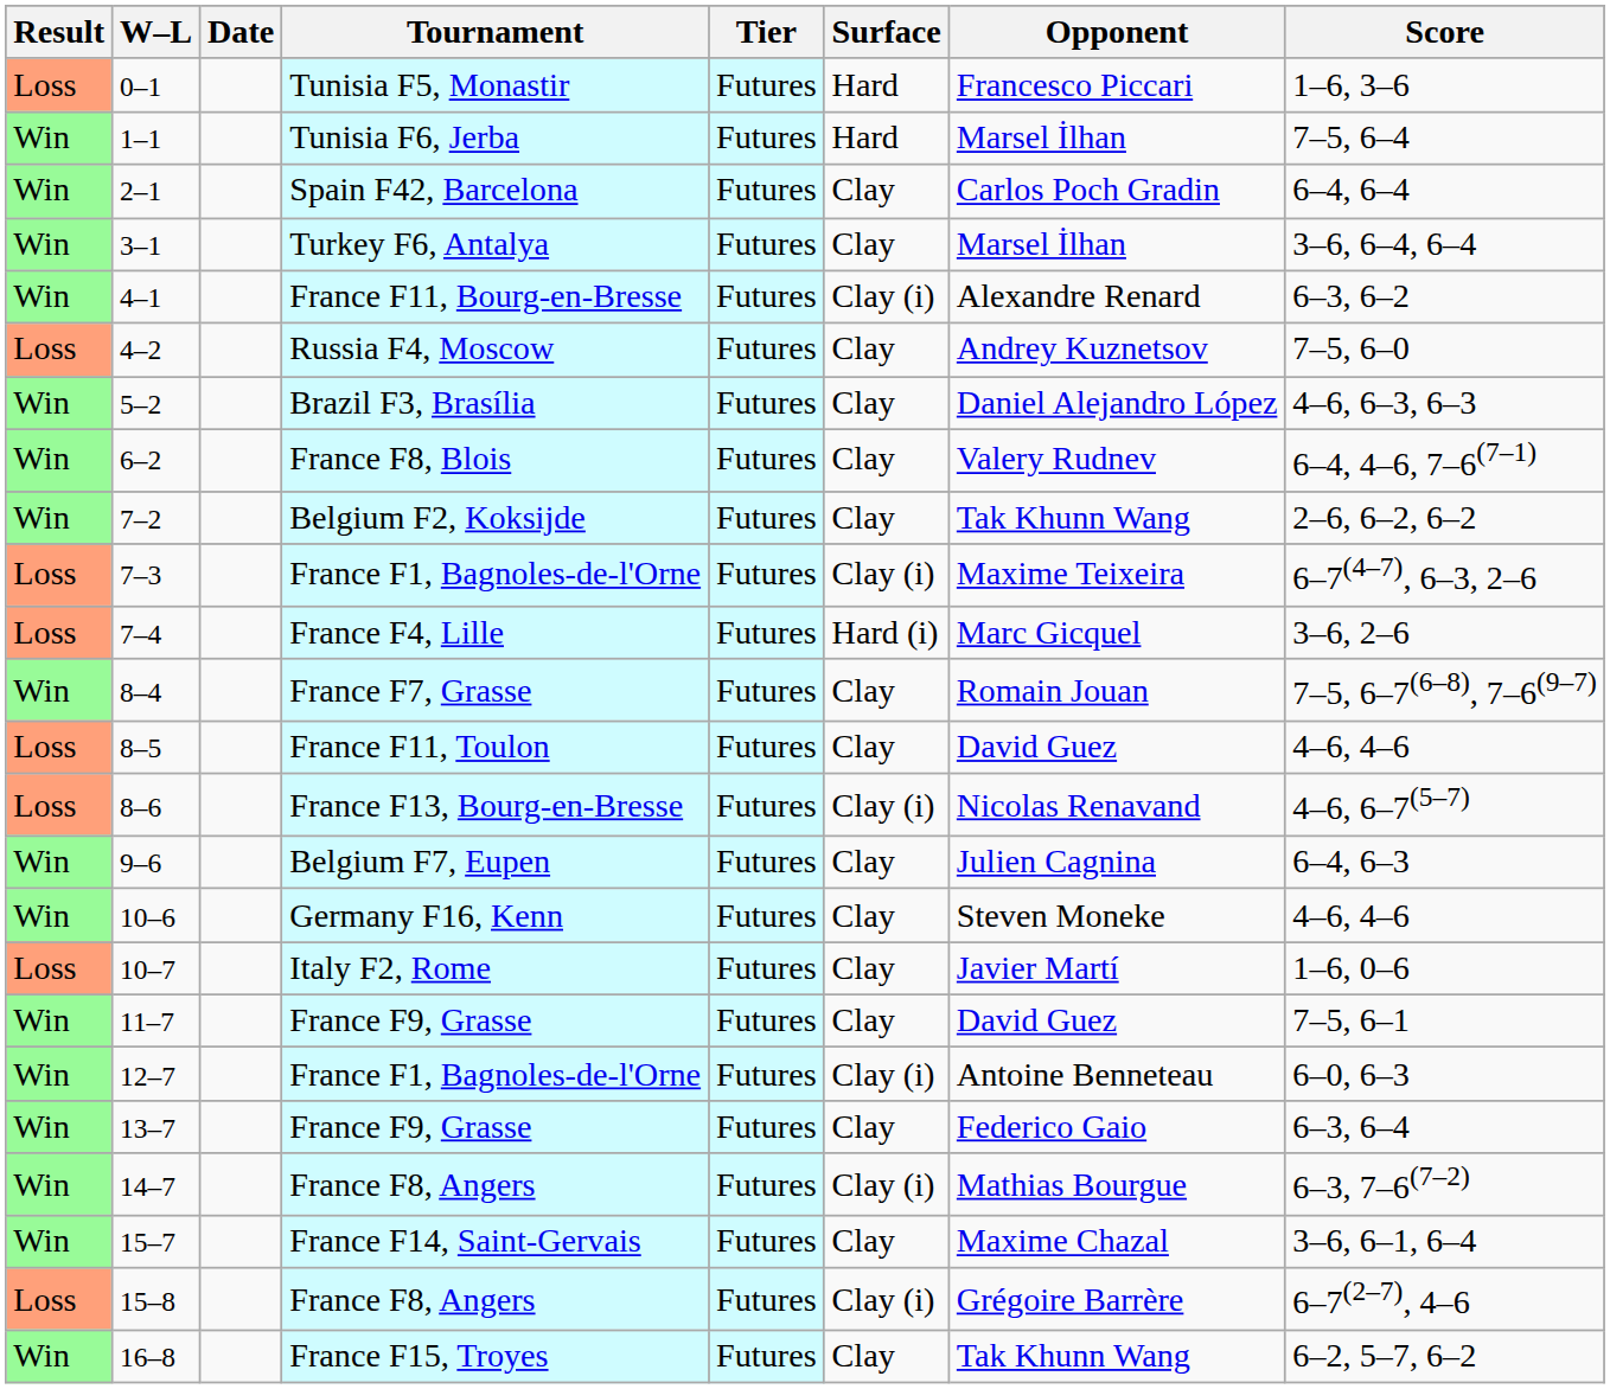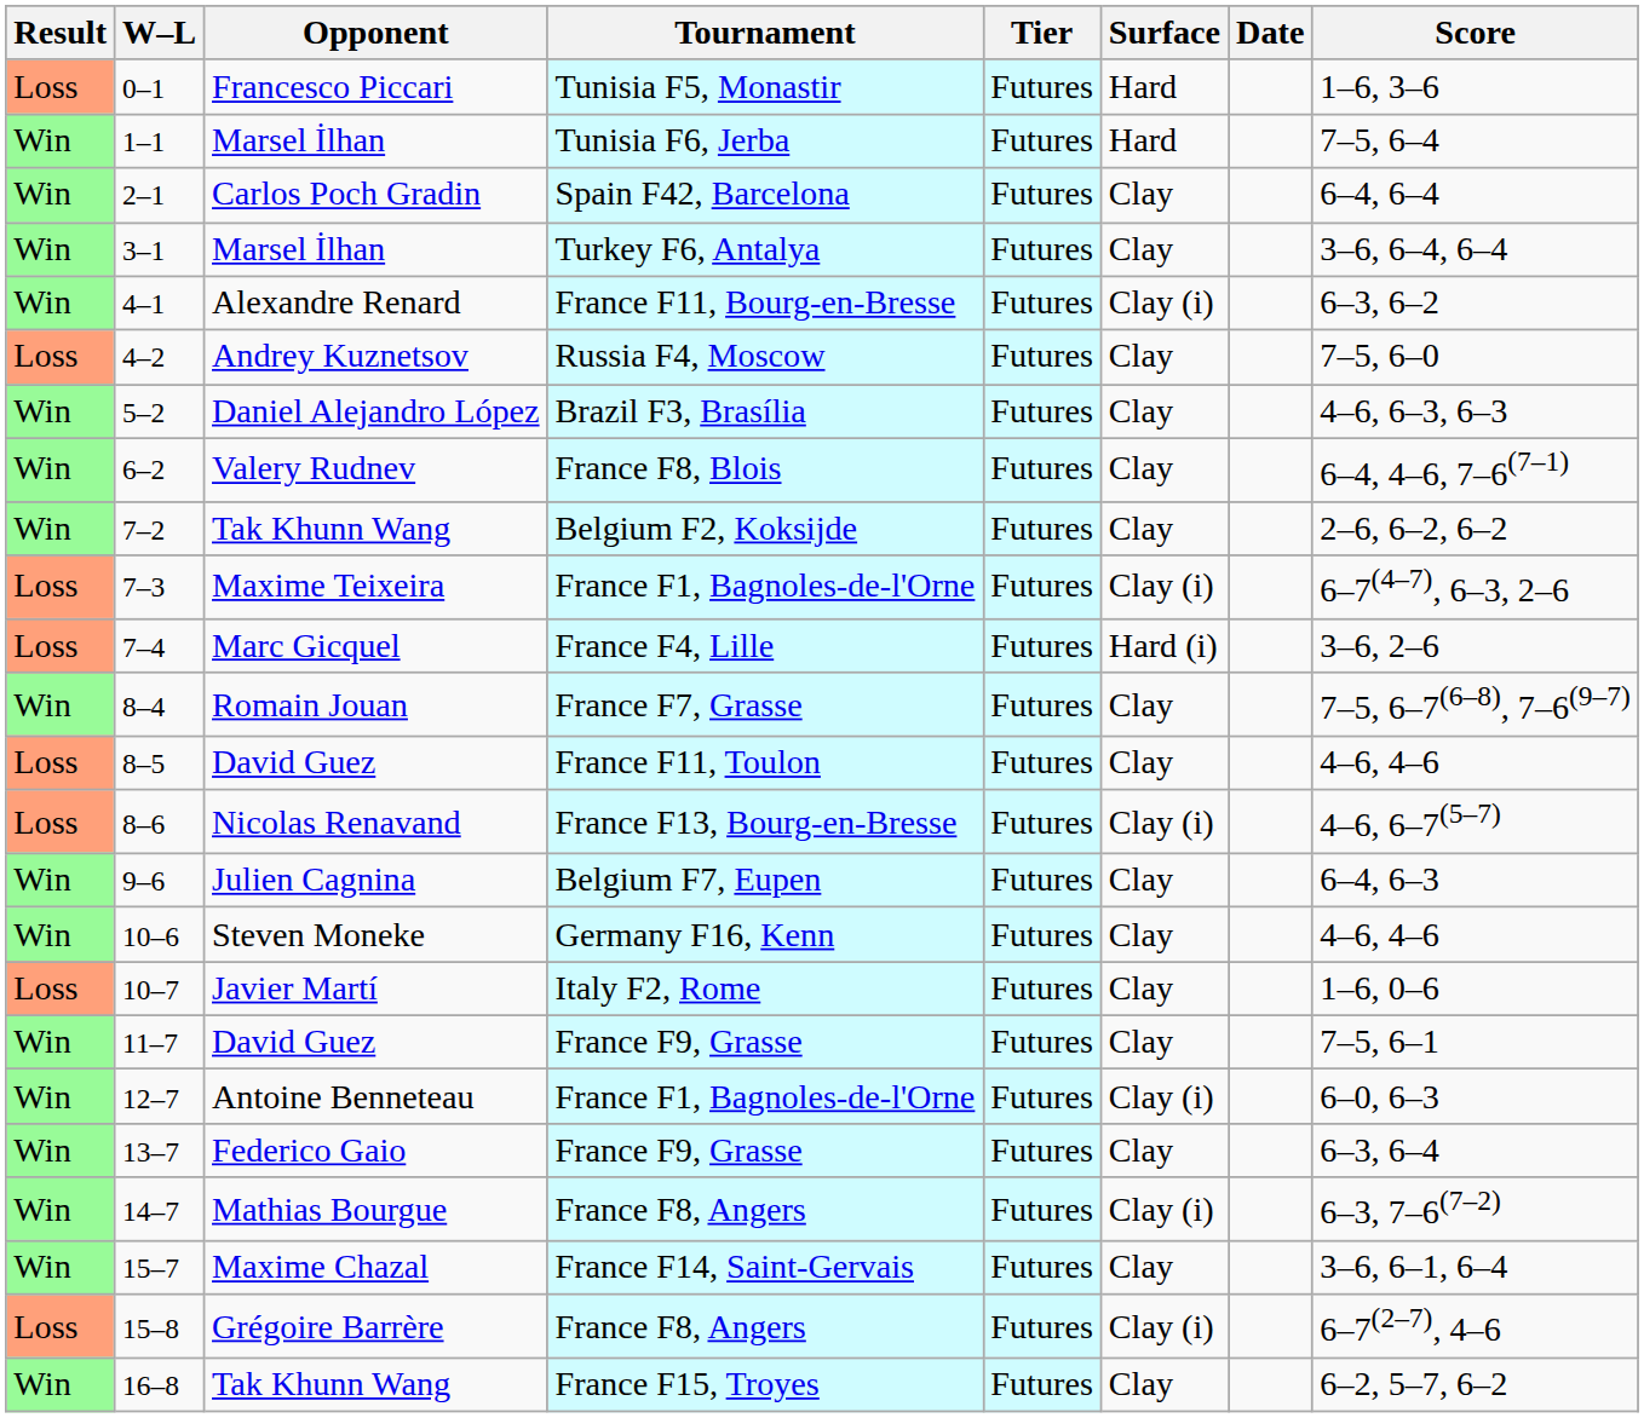 <table class="sortable wikitable">
 <tr>
 <th>Result</th>
 <th class="unsortable">W–L</th>
-<th>Date</th>
+<th>Opponent</th>
 <th>Tournament</th>
 <th>Tier</th>
 <th>Surface</th>
-<th>Opponent</th>
+<th>Date</th>
 <th class="unsortable">Score</th>
 </tr>
 <tr>
 <td bgcolor=#FFA07A>Loss</td>
 <td><small>0–1</small></td>
-<td></td>
+<td> <a href='#'>Francesco Piccari</a></td>
 <td style="background:#cffcff;">Tunisia F5, <a href='#'>Monastir</a></td>
 <td style="background:#cffcff;">Futures</td>
 <td>Hard</td>
-<td> <a href='#'>Francesco Piccari</a></td>
+<td></td>
 <td>1–6, 3–6</td>
 </tr>
 <tr>
 <td bgcolor=98fb98>Win</td>
 <td><small>1–1</small></td>
-<td></td>
+<td> <a href='#'>Marsel İlhan</a></td>
 <td style="background:#cffcff;">Tunisia F6, <a href='#'>Jerba</a></td>
 <td style="background:#cffcff;">Futures</td>
 <td>Hard</td>
-<td> <a href='#'>Marsel İlhan</a></td>
+<td></td>
 <td>7–5, 6–4</td>
 </tr>
 <tr>
 <td bgcolor=98fb98>Win</td>
 <td><small>2–1</small></td>
-<td></td>
+<td> <a href='#'>Carlos Poch Gradin</a></td>
 <td style="background:#cffcff;">Spain F42, <a href='#'>Barcelona</a></td>
 <td style="background:#cffcff;">Futures</td>
 <td>Clay</td>
-<td> <a href='#'>Carlos Poch Gradin</a></td>
+<td></td>
 <td>6–4, 6–4</td>
 </tr>
 <tr>
 <td bgcolor=98fb98>Win</td>
 <td><small>3–1</small></td>
-<td></td>
+<td> <a href='#'>Marsel İlhan</a></td>
 <td style="background:#cffcff;">Turkey F6, <a href='#'>Antalya</a></td>
 <td style="background:#cffcff;">Futures</td>
 <td>Clay</td>
-<td> <a href='#'>Marsel İlhan</a></td>
+<td></td>
 <td>3–6, 6–4, 6–4</td>
 </tr>
 <tr>
 <td bgcolor=98fb98>Win</td>
 <td><small>4–1</small></td>
-<td></td>
+<td> Alexandre Renard</td>
 <td style="background:#cffcff;">France F11, <a href='#'>Bourg-en-Bresse</a></td>
 <td style="background:#cffcff;">Futures</td>
 <td>Clay (i)</td>
-<td> Alexandre Renard</td>
+<td></td>
 <td>6–3, 6–2</td>
 </tr>
 <tr>
 <td bgcolor=#FFA07A>Loss</td>
 <td><small>4–2</small></td>
-<td></td>
+<td> <a href='#'>Andrey Kuznetsov</a></td>
 <td style="background:#cffcff;">Russia F4, <a href='#'>Moscow</a></td>
 <td style="background:#cffcff;">Futures</td>
 <td>Clay</td>
-<td> <a href='#'>Andrey Kuznetsov</a></td>
+<td></td>
 <td>7–5, 6–0</td>
 </tr>
 <tr>
 <td bgcolor=98fb98>Win</td>
 <td><small>5–2</small></td>
-<td></td>
+<td> <a href='#'>Daniel Alejandro López</a></td>
 <td style="background:#cffcff;">Brazil F3, <a href='#'>Brasília</a></td>
 <td style="background:#cffcff;">Futures</td>
 <td>Clay</td>
-<td> <a href='#'>Daniel Alejandro López</a></td>
+<td></td>
 <td>4–6, 6–3, 6–3</td>
 </tr>
 <tr>
 <td bgcolor=98fb98>Win</td>
 <td><small>6–2</small></td>
-<td></td>
+<td> <a href='#'>Valery Rudnev</a></td>
 <td style="background:#cffcff;">France F8, <a href='#'>Blois</a></td>
 <td style="background:#cffcff;">Futures</td>
 <td>Clay</td>
-<td> <a href='#'>Valery Rudnev</a></td>
+<td></td>
 <td>6–4, 4–6, 7–6<sup>(7–1)</sup></td>
 </tr>
 <tr>
 <td bgcolor=98fb98>Win</td>
 <td><small>7–2</small></td>
-<td></td>
+<td> <a href='#'>Tak Khunn Wang</a></td>
 <td style="background:#cffcff;">Belgium F2, <a href='#'>Koksijde</a></td>
 <td style="background:#cffcff;">Futures</td>
 <td>Clay</td>
-<td> <a href='#'>Tak Khunn Wang</a></td>
+<td></td>
 <td>2–6, 6–2, 6–2</td>
 </tr>
 <tr>
 <td bgcolor=#FFA07A>Loss</td>
 <td><small>7–3</small></td>
-<td></td>
+<td> <a href='#'>Maxime Teixeira</a></td>
 <td style="background:#cffcff;">France F1, <a href='#'>Bagnoles-de-l'Orne</a></td>
 <td style="background:#cffcff;">Futures</td>
 <td>Clay (i)</td>
-<td> <a href='#'>Maxime Teixeira</a></td>
+<td></td>
 <td>6–7<sup>(4–7)</sup>, 6–3, 2–6</td>
 </tr>
 <tr>
 <td bgcolor=#FFA07A>Loss</td>
 <td><small>7–4</small></td>
-<td></td>
+<td> <a href='#'>Marc Gicquel</a></td>
 <td style="background:#cffcff;">France F4, <a href='#'>Lille</a></td>
 <td style="background:#cffcff;">Futures</td>
 <td>Hard (i)</td>
-<td> <a href='#'>Marc Gicquel</a></td>
+<td></td>
 <td>3–6, 2–6</td>
 </tr>
 <tr>
 <td bgcolor=98fb98>Win</td>
 <td><small>8–4</small></td>
-<td></td>
+<td> <a href='#'>Romain Jouan</a></td>
 <td style="background:#cffcff;">France F7, <a href='#'>Grasse</a></td>
 <td style="background:#cffcff;">Futures</td>
 <td>Clay</td>
-<td> <a href='#'>Romain Jouan</a></td>
+<td></td>
 <td>7–5, 6–7<sup>(6–8)</sup>, 7–6<sup>(9–7)</sup></td>
 </tr>
 <tr>
 <td bgcolor=#FFA07A>Loss</td>
 <td><small>8–5</small></td>
-<td></td>
+<td> <a href='#'>David Guez</a></td>
 <td style="background:#cffcff;">France F11, <a href='#'>Toulon</a></td>
 <td style="background:#cffcff;">Futures</td>
 <td>Clay</td>
-<td> <a href='#'>David Guez</a></td>
+<td></td>
 <td>4–6, 4–6</td>
 </tr>
 <tr>
 <td bgcolor=#FFA07A>Loss</td>
 <td><small>8–6</small></td>
-<td></td>
+<td> <a href='#'>Nicolas Renavand</a></td>
 <td style="background:#cffcff;">France F13, <a href='#'>Bourg-en-Bresse</a></td>
 <td style="background:#cffcff;">Futures</td>
 <td>Clay (i)</td>
-<td> <a href='#'>Nicolas Renavand</a></td>
+<td></td>
 <td>4–6, 6–7<sup>(5–7)</sup></td>
 </tr>
 <tr>
 <td bgcolor=98fb98>Win</td>
 <td><small>9–6</small></td>
-<td></td>
+<td> <a href='#'>Julien Cagnina</a></td>
 <td style="background:#cffcff;">Belgium F7, <a href='#'>Eupen</a></td>
 <td style="background:#cffcff;">Futures</td>
 <td>Clay</td>
-<td> <a href='#'>Julien Cagnina</a></td>
+<td></td>
 <td>6–4, 6–3</td>
 </tr>
 <tr>
 <td bgcolor=98fb98>Win</td>
 <td><small>10–6</small></td>
-<td></td>
+<td> Steven Moneke</td>
 <td style="background:#cffcff;">Germany F16, <a href='#'>Kenn</a></td>
 <td style="background:#cffcff;">Futures</td>
 <td>Clay</td>
-<td> Steven Moneke</td>
+<td></td>
 <td>4–6, 4–6</td>
 </tr>
 <tr>
 <td bgcolor=#FFA07A>Loss</td>
 <td><small>10–7</small></td>
-<td></td>
+<td> <a href='#'>Javier Martí</a></td>
 <td style="background:#cffcff;">Italy F2, <a href='#'>Rome</a></td>
 <td style="background:#cffcff;">Futures</td>
 <td>Clay</td>
-<td> <a href='#'>Javier Martí</a></td>
+<td></td>
 <td>1–6, 0–6</td>
 </tr>
 <tr>
 <td bgcolor=98fb98>Win</td>
 <td><small>11–7</small></td>
-<td></td>
+<td> <a href='#'>David Guez</a></td>
 <td style="background:#cffcff;">France F9, <a href='#'>Grasse</a></td>
 <td style="background:#cffcff;">Futures</td>
 <td>Clay</td>
-<td> <a href='#'>David Guez</a></td>
+<td></td>
 <td>7–5, 6–1</td>
 </tr>
 <tr>
 <td bgcolor=98fb98>Win</td>
 <td><small>12–7</small></td>
-<td></td>
+<td> Antoine Benneteau</td>
 <td style="background:#cffcff;">France F1, <a href='#'>Bagnoles-de-l'Orne</a></td>
 <td style="background:#cffcff;">Futures</td>
 <td>Clay (i)</td>
-<td> Antoine Benneteau</td>
+<td></td>
 <td>6–0, 6–3</td>
 </tr>
 <tr>
 <td bgcolor=98fb98>Win</td>
 <td><small>13–7</small></td>
-<td></td>
+<td> <a href='#'>Federico Gaio</a></td>
 <td style="background:#cffcff;">France F9, <a href='#'>Grasse</a></td>
 <td style="background:#cffcff;">Futures</td>
 <td>Clay</td>
-<td> <a href='#'>Federico Gaio</a></td>
+<td></td>
 <td>6–3, 6–4</td>
 </tr>
 <tr>
 <td bgcolor=98fb98>Win</td>
 <td><small>14–7</small></td>
-<td></td>
+<td> <a href='#'>Mathias Bourgue</a></td>
 <td style="background:#cffcff;">France F8, <a href='#'>Angers</a></td>
 <td style="background:#cffcff;">Futures</td>
 <td>Clay (i)</td>
-<td> <a href='#'>Mathias Bourgue</a></td>
+<td></td>
 <td>6–3, 7–6<sup>(7–2)</sup></td>
 </tr>
 <tr>
 <td bgcolor=98fb98>Win</td>
 <td><small>15–7</small></td>
-<td></td>
+<td> <a href='#'>Maxime Chazal</a></td>
 <td style="background:#cffcff;">France F14, <a href='#'>Saint-Gervais</a></td>
 <td style="background:#cffcff;">Futures</td>
 <td>Clay</td>
-<td> <a href='#'>Maxime Chazal</a></td>
+<td></td>
 <td>3–6, 6–1, 6–4</td>
 </tr>
 <tr>
 <td bgcolor=#FFA07A>Loss</td>
 <td><small>15–8</small></td>
-<td></td>
+<td> <a href='#'>Grégoire Barrère</a></td>
 <td style="background:#cffcff;">France F8, <a href='#'>Angers</a></td>
 <td style="background:#cffcff;">Futures</td>
 <td>Clay (i)</td>
-<td> <a href='#'>Grégoire Barrère</a></td>
+<td></td>
 <td>6–7<sup>(2–7)</sup>, 4–6</td>
 </tr>
 <tr>
 <td bgcolor=98fb98>Win</td>
 <td><small>16–8</small></td>
-<td></td>
+<td> <a href='#'>Tak Khunn Wang</a></td>
 <td style="background:#cffcff;">France F15, <a href='#'>Troyes</a></td>
 <td style="background:#cffcff;">Futures</td>
 <td>Clay</td>
-<td> <a href='#'>Tak Khunn Wang</a></td>
+<td></td>
 <td>6–2, 5–7, 6–2</td>
 </tr>
 </table>
